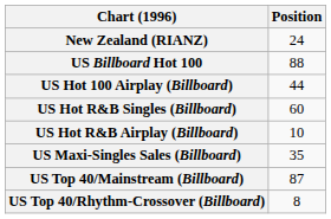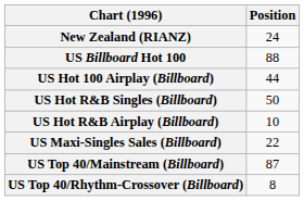 <table class="wikitable sortable plainrowheaders" style="text-align:center">
 <tr>
 <th scope="col">Chart (1996)</th>
 <th scope="col">Position</th>
 </tr>
 <tr>
 <th scope="row">New Zealand (RIANZ)</th>
 <td>24</td>
 </tr>
 <tr>
 <th scope="row">US <em>Billboard</em> Hot 100</th>
 <td>88</td>
 </tr>
 <tr>
 <th scope="row">US Hot 100 Airplay (<em>Billboard</em>)</th>
 <td>44</td>
 </tr>
 <tr>
 <th scope="row">US Hot R&B Singles (<em>Billboard</em>)</th>
-<td>60</td>
+<td>50</td>
 </tr>
 <tr>
 <th scope="row">US Hot R&B Airplay (<em>Billboard</em>)</th>
 <td>10</td>
 </tr>
 <tr>
 <th scope="row">US Maxi-Singles Sales (<em>Billboard</em>)</th>
-<td>35</td>
+<td>22</td>
 </tr>
 <tr>
 <th scope="row">US Top 40/Mainstream (<em>Billboard</em>)</th>
 <td>87</td>
 </tr>
 <tr>
 <th scope="row">US Top 40/Rhythm-Crossover (<em>Billboard</em>)</th>
 <td>8</td>
 </tr>
 </table>
